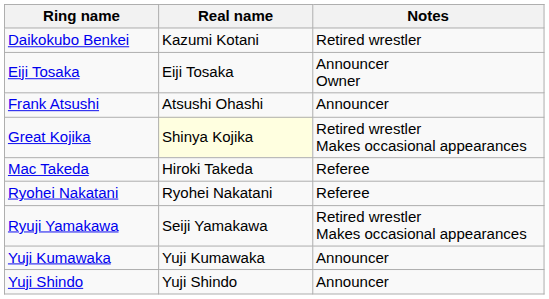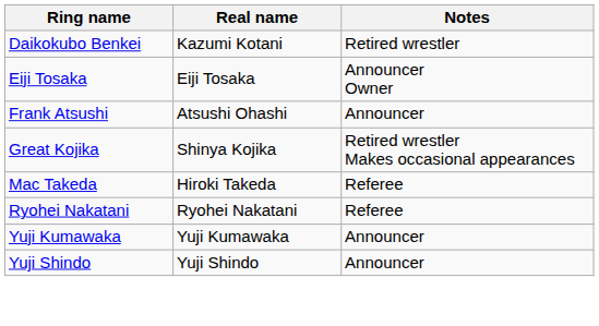 <table class="wikitable sortable" style="width:65%;">
 <tr>
 <th width=20%>Ring name</th>
 <th width=20%>Real name</th>
 <th width=30%>Notes</th>
 </tr>
 <tr>
 <td><a href='#'>Daikokubo Benkei</a></td>
 <td>Kazumi Kotani</td>
 <td>Retired wrestler</td>
 </tr>
 <tr>
 <td><a href='#'>Eiji Tosaka</a></td>
 <td>Eiji Tosaka</td>
 <td>Announcer<br>Owner</td>
 </tr>
 <tr>
 <td><a href='#'>Frank Atsushi</a></td>
 <td>Atsushi Ohashi</td>
 <td>Announcer</td>
 </tr>
 <tr>
 <td><a href='#'>Great Kojika</a></td>
-<td style="background: lightyellow;">Shinya Kojika</td>
+<td>Shinya Kojika</td>
 <td>Retired wrestler<br>Makes occasional appearances</td>
 </tr>
 <tr>
 <td><a href='#'>Mac Takeda</a></td>
 <td>Hiroki Takeda</td>
 <td>Referee</td>
 </tr>
 <tr>
 <td><a href='#'>Ryohei Nakatani</a></td>
 <td>Ryohei Nakatani</td>
 <td>Referee</td>
 </tr>
 <tr>
-<td><a href='#'>Ryuji Yamakawa</a></td>
-<td>Seiji Yamakawa</td>
-<td>Retired wrestler<br>Makes occasional appearances</td>
-</tr>
-<tr>
 <td><a href='#'>Yuji Kumawaka</a></td>
 <td>Yuji Kumawaka</td>
 <td>Announcer</td>
 </tr>
 <tr>
 <td><a href='#'>Yuji Shindo</a></td>
 <td>Yuji Shindo</td>
 <td>Announcer</td>
 </tr>
 </table>
